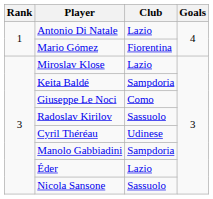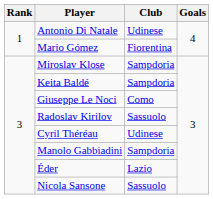 <table class="wikitable sortable" style="text-align:center">
 <tr>
 <th>Rank</th>
 <th>Player</th>
 <th>Club</th>
 <th>Goals</th>
 </tr>
 <tr>
 <td rowspan=2>1</td>
 <td align=left> <a href='#'>Antonio Di Natale</a></td>
-<td align=left><a href='#'>Lazio</a></td>
+<td align=left><a href='#'>Udinese</a></td>
 <td rowspan=2>4</td>
 </tr>
 <tr>
 <td align=left> <a href='#'>Mario Gómez</a></td>
 <td align=left><a href='#'>Fiorentina</a></td>
 </tr>
 <tr>
 <td rowspan=8>3</td>
 <td align=left> <a href='#'>Miroslav Klose</a></td>
-<td align=left><a href='#'>Lazio</a></td>
+<td align=left><a href='#'>Sampdoria</a></td>
 <td rowspan=8>3</td>
 </tr>
 <tr>
 <td align=left> <a href='#'>Keita Baldé</a></td>
 <td align=left><a href='#'>Sampdoria</a></td>
 </tr>
 <tr>
 <td align=left> <a href='#'>Giuseppe Le Noci</a></td>
 <td align=left><a href='#'>Como</a></td>
 </tr>
 <tr>
 <td align=left> <a href='#'>Radoslav Kirilov</a></td>
 <td align=left><a href='#'>Sassuolo</a></td>
 </tr>
 <tr>
 <td align=left> <a href='#'>Cyril Théréau</a></td>
 <td align=left><a href='#'>Udinese</a></td>
 </tr>
 <tr>
 <td align=left> <a href='#'>Manolo Gabbiadini</a></td>
 <td align=left><a href='#'>Sampdoria</a></td>
 </tr>
 <tr>
 <td align=left> <a href='#'>Éder</a></td>
 <td align=left><a href='#'>Lazio</a></td>
 </tr>
 <tr>
 <td align=left> <a href='#'>Nicola Sansone</a></td>
 <td align=left><a href='#'>Sassuolo</a></td>
 </tr>
 </table>
